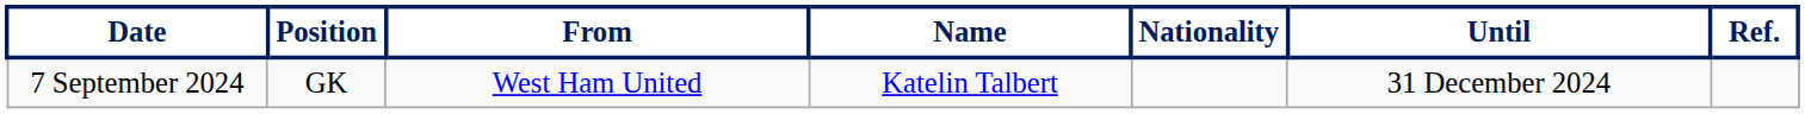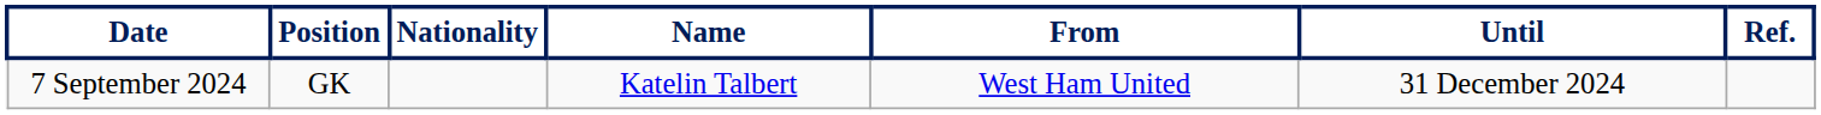 <table class="wikitable" style="text-align:center; font-size:90%; ">
 <tr>
 <th style="background:#fff;color:#001C58;border:2px solid #001C58; width:120px;">Date</th>
 <th style="background:#fff;color:#001C58;border:2px solid #001C58; width:50px;">Position</th>
+<th style="background:#fff;color:#001C58;border:2px solid #001C58; width:50px;">Nationality</th>
+<th style="background:#fff;color:#001C58;border:2px solid #001C58; width:150px;">Name</th>
 <th style="background:#fff;color:#001C58;border:2px solid #001C58; width:200px;">From</th>
-<th style="background:#fff;color:#001C58;border:2px solid #001C58; width:150px;">Name</th>
-<th style="background:#fff;color:#001C58;border:2px solid #001C58; width:50px;">Nationality</th>
 <th style="background:#fff;color:#001C58;border:2px solid #001C58; width:200px;">Until</th>
 <th style="background:#fff;color:#001C58;border:2px solid #001C58; width:35px;">Ref.</th>
 </tr>
 <tr>
 <td>7 September 2024</td>
 <td>GK</td>
+<td></td>
+<td><a href='#'>Katelin Talbert</a></td>
 <td> <a href='#'>West Ham United</a></td>
-<td><a href='#'>Katelin Talbert</a></td>
-<td></td>
 <td>31 December 2024</td>
 <td></td>
 </tr>
 </table>
